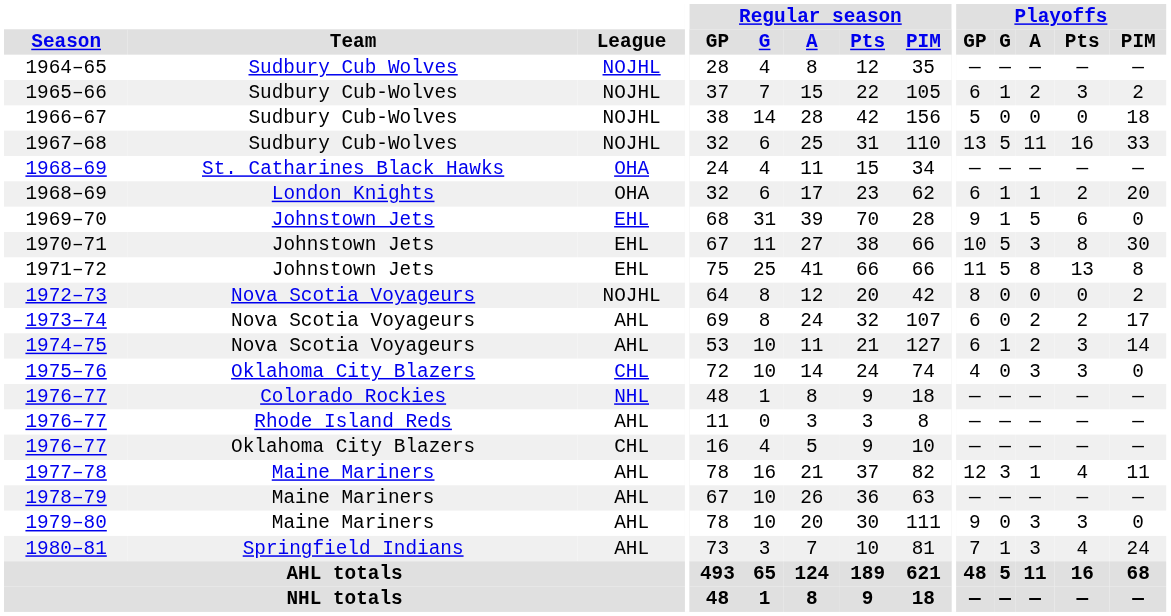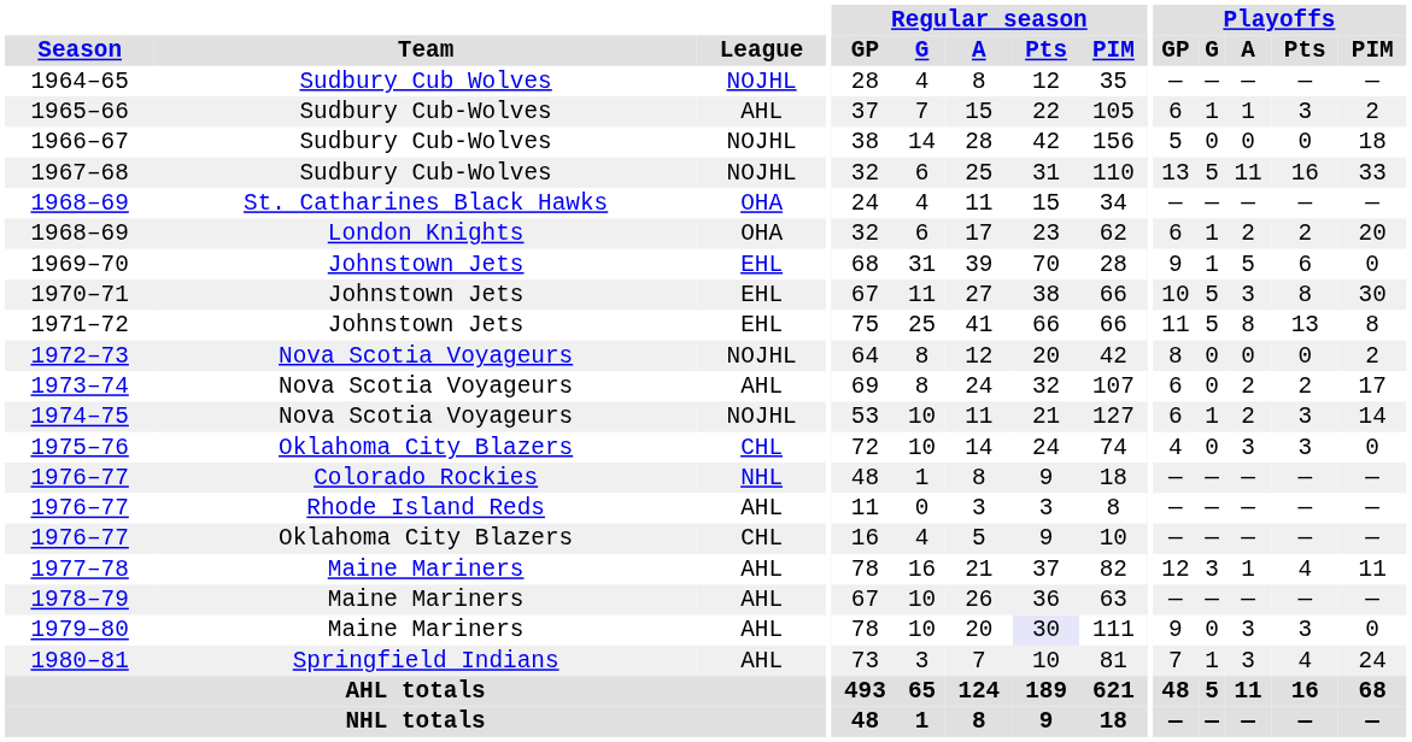 <table border="0" cellpadding="1" cellspacing="0" style="text-align:center; width:60em">
 <tr bgcolor="#e0e0e0">
 <th colspan="3" bgcolor="#ffffff"></th>
 <th rowspan="100" bgcolor="#ffffff"></th>
 <th colspan="5"><a href='#'>Regular season</a></th>
 <th rowspan="100" bgcolor="#ffffff"></th>
 <th colspan="5"><a href='#'>Playoffs</a></th>
 </tr>
 <tr bgcolor="#e0e0e0">
 <th><a href='#'>Season</a></th>
 <th>Team</th>
 <th>League</th>
 <th>GP</th>
 <th><a href='#'>G</a></th>
 <th><a href='#'>A</a></th>
 <th><a href='#'>Pts</a></th>
 <th><a href='#'>PIM</a></th>
 <th>GP</th>
 <th>G</th>
 <th>A</th>
 <th>Pts</th>
 <th>PIM</th>
 </tr>
 <tr>
 <td>1964–65</td>
 <td><a href='#'>Sudbury Cub Wolves</a></td>
 <td><a href='#'>NOJHL</a></td>
 <td>28</td>
 <td>4</td>
 <td>8</td>
 <td>12</td>
 <td>35</td>
 <td>—</td>
 <td>—</td>
 <td>—</td>
 <td>—</td>
 <td>—</td>
 </tr>
 <tr bgcolor="#f0f0f0">
 <td>1965–66</td>
 <td>Sudbury Cub-Wolves</td>
-<td>NOJHL</td>
+<td>AHL</td>
 <td>37</td>
 <td>7</td>
 <td>15</td>
 <td>22</td>
 <td>105</td>
 <td>6</td>
 <td>1</td>
-<td>2</td>
+<td>1</td>
 <td>3</td>
 <td>2</td>
 </tr>
 <tr>
 <td>1966–67</td>
 <td>Sudbury Cub-Wolves</td>
 <td>NOJHL</td>
 <td>38</td>
 <td>14</td>
 <td>28</td>
 <td>42</td>
 <td>156</td>
 <td>5</td>
 <td>0</td>
 <td>0</td>
 <td>0</td>
 <td>18</td>
 </tr>
 <tr bgcolor="#f0f0f0">
 <td>1967–68</td>
 <td>Sudbury Cub-Wolves</td>
 <td>NOJHL</td>
 <td>32</td>
 <td>6</td>
 <td>25</td>
 <td>31</td>
 <td>110</td>
 <td>13</td>
 <td>5</td>
 <td>11</td>
 <td>16</td>
 <td>33</td>
 </tr>
 <tr>
 <td><a href='#'>1968–69</a></td>
 <td><a href='#'>St. Catharines Black Hawks</a></td>
 <td><a href='#'>OHA</a></td>
 <td>24</td>
 <td>4</td>
 <td>11</td>
 <td>15</td>
 <td>34</td>
 <td>—</td>
 <td>—</td>
 <td>—</td>
 <td>—</td>
 <td>—</td>
 </tr>
 <tr bgcolor="#f0f0f0">
 <td>1968–69</td>
 <td><a href='#'>London Knights</a></td>
 <td>OHA</td>
 <td>32</td>
 <td>6</td>
 <td>17</td>
 <td>23</td>
 <td>62</td>
 <td>6</td>
 <td>1</td>
-<td>1</td>
+<td>2</td>
 <td>2</td>
 <td>20</td>
 </tr>
 <tr>
 <td>1969–70</td>
 <td><a href='#'>Johnstown Jets</a></td>
 <td><a href='#'>EHL</a></td>
 <td>68</td>
 <td>31</td>
 <td>39</td>
 <td>70</td>
 <td>28</td>
 <td>9</td>
 <td>1</td>
 <td>5</td>
 <td>6</td>
 <td>0</td>
 </tr>
 <tr bgcolor="#f0f0f0">
 <td>1970–71</td>
 <td>Johnstown Jets</td>
 <td>EHL</td>
 <td>67</td>
 <td>11</td>
 <td>27</td>
 <td>38</td>
 <td>66</td>
 <td>10</td>
 <td>5</td>
 <td>3</td>
 <td>8</td>
 <td>30</td>
 </tr>
 <tr>
 <td>1971–72</td>
 <td>Johnstown Jets</td>
 <td>EHL</td>
 <td>75</td>
 <td>25</td>
 <td>41</td>
 <td>66</td>
 <td>66</td>
 <td>11</td>
 <td>5</td>
 <td>8</td>
 <td>13</td>
 <td>8</td>
 </tr>
 <tr bgcolor="#f0f0f0">
 <td><a href='#'>1972–73</a></td>
 <td><a href='#'>Nova Scotia Voyageurs</a></td>
 <td>NOJHL</td>
 <td>64</td>
 <td>8</td>
 <td>12</td>
 <td>20</td>
 <td>42</td>
 <td>8</td>
 <td>0</td>
 <td>0</td>
 <td>0</td>
 <td>2</td>
 </tr>
 <tr>
 <td><a href='#'>1973–74</a></td>
 <td>Nova Scotia Voyageurs</td>
 <td>AHL</td>
 <td>69</td>
 <td>8</td>
 <td>24</td>
 <td>32</td>
 <td>107</td>
 <td>6</td>
 <td>0</td>
 <td>2</td>
 <td>2</td>
 <td>17</td>
 </tr>
 <tr bgcolor="#f0f0f0">
 <td><a href='#'>1974–75</a></td>
 <td>Nova Scotia Voyageurs</td>
-<td>AHL</td>
+<td>NOJHL</td>
 <td>53</td>
 <td>10</td>
 <td>11</td>
 <td>21</td>
 <td>127</td>
 <td>6</td>
 <td>1</td>
 <td>2</td>
 <td>3</td>
 <td>14</td>
 </tr>
 <tr>
 <td><a href='#'>1975–76</a></td>
 <td><a href='#'>Oklahoma City Blazers</a></td>
 <td><a href='#'>CHL</a></td>
 <td>72</td>
 <td>10</td>
 <td>14</td>
 <td>24</td>
 <td>74</td>
 <td>4</td>
 <td>0</td>
 <td>3</td>
 <td>3</td>
 <td>0</td>
 </tr>
 <tr bgcolor="#f0f0f0">
 <td><a href='#'>1976–77</a></td>
 <td><a href='#'>Colorado Rockies</a></td>
 <td><a href='#'>NHL</a></td>
 <td>48</td>
 <td>1</td>
 <td>8</td>
 <td>9</td>
 <td>18</td>
 <td>—</td>
 <td>—</td>
 <td>—</td>
 <td>—</td>
 <td>—</td>
 </tr>
 <tr>
 <td><a href='#'>1976–77</a></td>
 <td><a href='#'>Rhode Island Reds</a></td>
 <td>AHL</td>
 <td>11</td>
 <td>0</td>
 <td>3</td>
 <td>3</td>
 <td>8</td>
 <td>—</td>
 <td>—</td>
 <td>—</td>
 <td>—</td>
 <td>—</td>
 </tr>
 <tr bgcolor="#f0f0f0">
 <td><a href='#'>1976–77</a></td>
 <td>Oklahoma City Blazers</td>
 <td>CHL</td>
 <td>16</td>
 <td>4</td>
 <td>5</td>
 <td>9</td>
 <td>10</td>
 <td>—</td>
 <td>—</td>
 <td>—</td>
 <td>—</td>
 <td>—</td>
 </tr>
 <tr>
 <td><a href='#'>1977–78</a></td>
 <td><a href='#'>Maine Mariners</a></td>
 <td>AHL</td>
 <td>78</td>
 <td>16</td>
 <td>21</td>
 <td>37</td>
 <td>82</td>
 <td>12</td>
 <td>3</td>
 <td>1</td>
 <td>4</td>
 <td>11</td>
 </tr>
 <tr bgcolor="#f0f0f0">
 <td><a href='#'>1978–79</a></td>
 <td>Maine Mariners</td>
 <td>AHL</td>
 <td>67</td>
 <td>10</td>
 <td>26</td>
 <td>36</td>
 <td>63</td>
 <td>—</td>
 <td>—</td>
 <td>—</td>
 <td>—</td>
 <td>—</td>
 </tr>
 <tr>
 <td><a href='#'>1979–80</a></td>
 <td>Maine Mariners</td>
 <td>AHL</td>
 <td>78</td>
 <td>10</td>
 <td>20</td>
-<td>30</td>
+<td style="background: lavender;">30</td>
 <td>111</td>
 <td>9</td>
 <td>0</td>
 <td>3</td>
 <td>3</td>
 <td>0</td>
 </tr>
 <tr bgcolor="#f0f0f0">
 <td><a href='#'>1980–81</a></td>
 <td><a href='#'>Springfield Indians</a></td>
 <td>AHL</td>
 <td>73</td>
 <td>3</td>
 <td>7</td>
 <td>10</td>
 <td>81</td>
 <td>7</td>
 <td>1</td>
 <td>3</td>
 <td>4</td>
 <td>24</td>
 </tr>
 <tr bgcolor="#e0e0e0">
 <th colspan="3">AHL totals</th>
 <th>493</th>
 <th>65</th>
 <th>124</th>
 <th>189</th>
 <th>621</th>
 <th>48</th>
 <th>5</th>
 <th>11</th>
 <th>16</th>
 <th>68</th>
 </tr>
 <tr bgcolor="#e0e0e0">
 <th colspan="3">NHL totals</th>
 <th>48</th>
 <th>1</th>
 <th>8</th>
 <th>9</th>
 <th>18</th>
 <th>—</th>
 <th>—</th>
 <th>—</th>
 <th>—</th>
 <th>—</th>
 </tr>
 </table>
